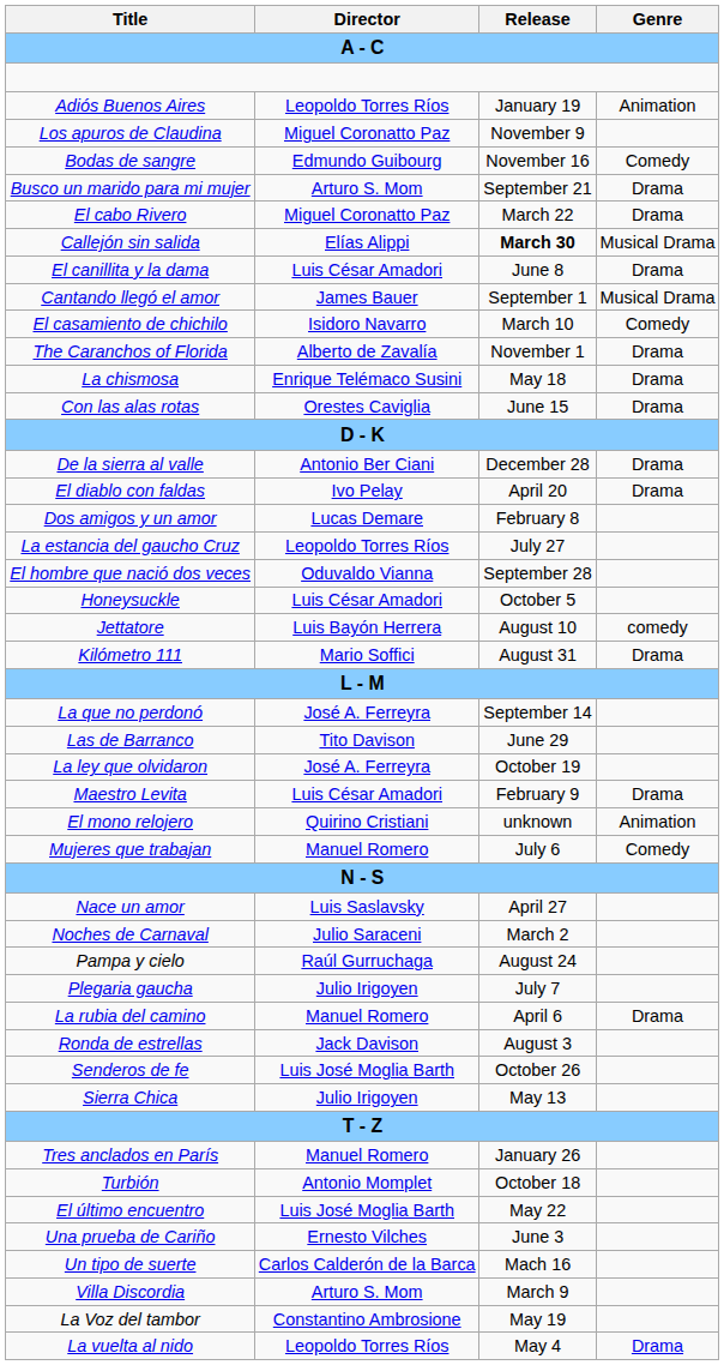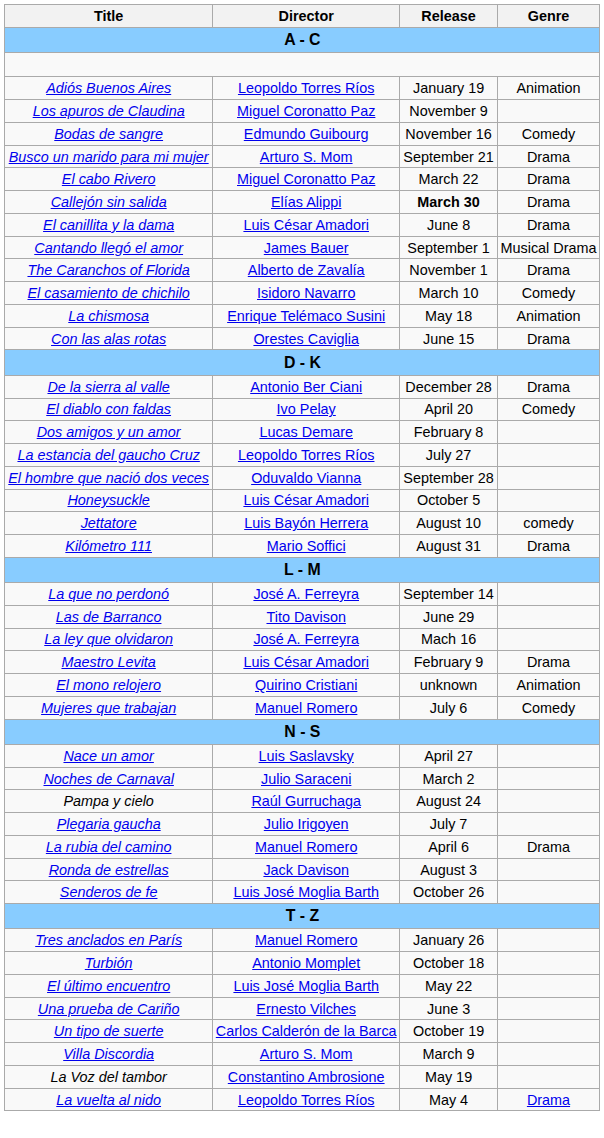 <table class="wikitable" style="margin:1em 0 1em 1em; text-align: center; font-size: 90%;">
 <tr>
 <th scope="col">Title</th>
 <th scope="col">Director</th>
 <th scope="col">Release</th>
 <th scope="col">Genre</th>
 </tr>
 <tr>
 <th colspan="4" style="background-color:#88ccff; font-size:110%;"><strong>A  -  C</strong></th>
 </tr>
 <tr style="height:24px">
 </tr>
 <tr>
 <td><em><a href='#'>Adiós Buenos Aires</a></em></td>
 <td><a href='#'>Leopoldo Torres Ríos</a></td>
 <td>January 19</td>
 <td>Animation</td>
 </tr>
 <tr>
 <td><em><a href='#'>Los apuros de Claudina</a></em></td>
 <td><a href='#'>Miguel Coronatto Paz</a></td>
 <td>November 9</td>
 </tr>
 <tr>
 <td><em><a href='#'>Bodas de sangre</a></em></td>
 <td><a href='#'>Edmundo Guibourg</a></td>
 <td>November 16</td>
 <td>Comedy</td>
 </tr>
 <tr>
 <td><em><a href='#'>Busco un marido para mi mujer</a></em></td>
 <td><a href='#'>Arturo S. Mom</a></td>
 <td>September 21</td>
 <td>Drama</td>
 </tr>
 <tr>
 <td><em><a href='#'>El cabo Rivero</a></em></td>
 <td><a href='#'>Miguel Coronatto Paz</a></td>
 <td>March 22</td>
 <td>Drama</td>
 </tr>
 <tr>
 <td><em><a href='#'>Callejón sin salida</a></em></td>
 <td><a href='#'>Elías Alippi</a></td>
 <td><strong>March 30</strong></td>
-<td>Musical Drama</td>
+<td>Drama</td>
 </tr>
 <tr>
 <td><em><a href='#'>El canillita y la dama</a></em></td>
 <td><a href='#'>Luis César Amadori</a></td>
 <td>June 8</td>
 <td>Drama</td>
 </tr>
 <tr>
 <td><em><a href='#'>Cantando llegó el amor</a></em></td>
 <td><a href='#'>James Bauer</a></td>
 <td>September 1</td>
 <td>Musical Drama</td>
 </tr>
 <tr>
+<td><em><a href='#'>The Caranchos of Florida</a></em></td>
+<td><a href='#'>Alberto de Zavalía</a></td>
+<td>November 1</td>
+<td>Drama</td>
+</tr>
+<tr>
 <td><em><a href='#'>El casamiento de chichilo</a></em></td>
 <td><a href='#'>Isidoro Navarro</a></td>
 <td>March 10</td>
 <td>Comedy</td>
 </tr>
 <tr>
-<td><em><a href='#'>The Caranchos of Florida</a></em></td>
-<td><a href='#'>Alberto de Zavalía</a></td>
-<td>November 1</td>
-<td>Drama</td>
-</tr>
-<tr>
 <td><em><a href='#'>La chismosa</a></em></td>
 <td><a href='#'>Enrique Telémaco Susini</a></td>
 <td>May 18</td>
-<td>Drama</td>
+<td>Animation</td>
 </tr>
 <tr>
 <td><em><a href='#'>Con las alas rotas</a></em></td>
 <td><a href='#'>Orestes Caviglia</a></td>
 <td>June 15</td>
 <td>Drama</td>
 </tr>
 <tr>
 <th colspan="4" style="background-color:#88ccff; font-size:110%;"><strong>D  -  K</strong></th>
 </tr>
 <tr>
 <td><em><a href='#'>De la sierra al valle</a></em></td>
 <td><a href='#'>Antonio Ber Ciani</a></td>
 <td>December 28</td>
 <td>Drama</td>
 </tr>
 <tr>
 <td><em><a href='#'>El diablo con faldas</a></em></td>
 <td><a href='#'>Ivo Pelay</a></td>
 <td>April 20</td>
-<td>Drama</td>
+<td>Comedy</td>
 </tr>
 <tr>
 <td><em><a href='#'>Dos amigos y un amor</a></em></td>
 <td><a href='#'>Lucas Demare</a></td>
 <td>February 8</td>
 <td></td>
 </tr>
 <tr>
 <td><em><a href='#'>La estancia del gaucho Cruz</a></em></td>
 <td><a href='#'>Leopoldo Torres Ríos</a></td>
 <td>July 27</td>
 <td></td>
 </tr>
 <tr>
 <td><em><a href='#'>El hombre que nació dos veces</a></em></td>
 <td><a href='#'>Oduvaldo Vianna</a></td>
 <td>September 28</td>
 <td></td>
 </tr>
 <tr>
 <td><em><a href='#'>Honeysuckle</a></em></td>
 <td><a href='#'>Luis César Amadori</a></td>
 <td>October 5</td>
 <td></td>
 </tr>
 <tr>
 <td><em><a href='#'>Jettatore</a></em></td>
 <td><a href='#'>Luis Bayón Herrera</a></td>
 <td>August 10</td>
 <td>comedy</td>
 </tr>
 <tr>
 <td><em><a href='#'>Kilómetro 111</a></em></td>
 <td><a href='#'>Mario Soffici</a></td>
 <td>August 31</td>
 <td>Drama</td>
 </tr>
 <tr>
 <th colspan="4" style="background-color:#88ccff; font-size:110%;"><strong>L  -  M</strong></th>
 </tr>
 <tr>
 <td><em><a href='#'>La que no perdonó</a></em></td>
 <td><a href='#'>José A. Ferreyra</a></td>
 <td>September 14</td>
 <td></td>
 </tr>
 <tr>
 <td><em><a href='#'>Las de Barranco</a></em></td>
 <td><a href='#'>Tito Davison</a></td>
 <td>June 29</td>
 </tr>
 <tr>
 <td><em><a href='#'>La ley que olvidaron</a></em></td>
 <td><a href='#'>José A. Ferreyra</a></td>
-<td>October 19</td>
+<td>Mach 16</td>
 <td></td>
 </tr>
 <tr>
 <td><em><a href='#'>Maestro Levita</a></em></td>
 <td><a href='#'>Luis César Amadori</a></td>
 <td>February 9</td>
 <td>Drama</td>
 </tr>
 <tr>
 <td><em><a href='#'>El mono relojero</a></em></td>
 <td><a href='#'>Quirino Cristiani</a></td>
 <td>unknown</td>
 <td>Animation</td>
 </tr>
 <tr>
 <td><em><a href='#'>Mujeres que trabajan</a></em></td>
 <td><a href='#'>Manuel Romero</a></td>
 <td>July 6</td>
 <td>Comedy</td>
 </tr>
 <tr>
 <th colspan="4" style="background-color:#88ccff; font-size:110%;"><strong>N  -  S</strong></th>
 </tr>
 <tr>
 <td><em><a href='#'>Nace un amor</a></em></td>
 <td><a href='#'>Luis Saslavsky</a></td>
 <td>April 27</td>
 <td></td>
 </tr>
 <tr>
 <td><em><a href='#'>Noches de Carnaval</a></em></td>
 <td><a href='#'>Julio Saraceni</a></td>
 <td>March 2</td>
 <td></td>
 </tr>
 <tr>
 <td><em>Pampa y cielo</em></td>
 <td><a href='#'>Raúl Gurruchaga</a></td>
 <td>August 24</td>
 <td></td>
 </tr>
 <tr>
 <td><em><a href='#'>Plegaria gaucha</a></em></td>
 <td><a href='#'>Julio Irigoyen</a></td>
 <td>July 7</td>
 <td></td>
 </tr>
 <tr>
 <td><em><a href='#'>La rubia del camino</a> </em></td>
 <td><a href='#'>Manuel Romero</a></td>
 <td>April 6</td>
 <td>Drama</td>
 </tr>
 <tr>
 <td><em><a href='#'>Ronda de estrellas</a></em></td>
 <td><a href='#'>Jack Davison</a></td>
 <td>August 3</td>
 <td></td>
 </tr>
 <tr>
 <td><em><a href='#'>Senderos de fe</a></em></td>
 <td><a href='#'>Luis José Moglia Barth</a></td>
 <td>October 26</td>
 <td></td>
 </tr>
 <tr>
-<td><em><a href='#'>Sierra Chica</a></em></td>
-<td><a href='#'>Julio Irigoyen</a></td>
-<td>May 13</td>
-<td></td>
-</tr>
-<tr>
 <th colspan="4" style="background-color:#88ccff; font-size:110%;"><strong>T  -  Z</strong></th>
 </tr>
 <tr>
 <td><em><a href='#'>Tres anclados en París</a></em></td>
 <td><a href='#'>Manuel Romero</a></td>
 <td>January 26</td>
 <td></td>
 </tr>
 <tr>
 <td><em><a href='#'>Turbión</a></em></td>
 <td><a href='#'>Antonio Momplet</a></td>
 <td>October 18</td>
 <td></td>
 </tr>
 <tr>
 <td><em><a href='#'>El último encuentro</a> </em></td>
 <td><a href='#'>Luis José Moglia Barth</a></td>
 <td>May 22</td>
 <td></td>
 </tr>
 <tr>
 <td><em><a href='#'>Una prueba de Cariño</a></em></td>
 <td><a href='#'>Ernesto Vilches</a></td>
 <td>June 3</td>
 <td></td>
 </tr>
 <tr>
 <td><em><a href='#'>Un tipo de suerte</a></em></td>
 <td><a href='#'>Carlos Calderón de la Barca</a></td>
-<td>Mach 16</td>
+<td>October 19</td>
 <td></td>
 </tr>
 <tr>
 <td><em><a href='#'>Villa Discordia</a></em></td>
 <td><a href='#'>Arturo S. Mom</a></td>
 <td>March 9</td>
 <td></td>
 </tr>
 <tr>
 <td><em>La Voz del tambor</em></td>
 <td><a href='#'>Constantino Ambrosione</a></td>
 <td>May 19</td>
 <td></td>
 </tr>
 <tr>
 <td><em><a href='#'>La vuelta al nido</a></em></td>
 <td><a href='#'>Leopoldo Torres Ríos</a></td>
 <td>May 4</td>
 <td><a href='#'>Drama</a></td>
 </tr>
 </table>
